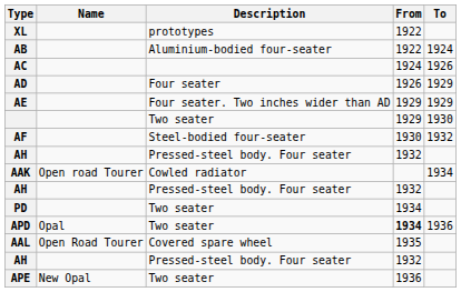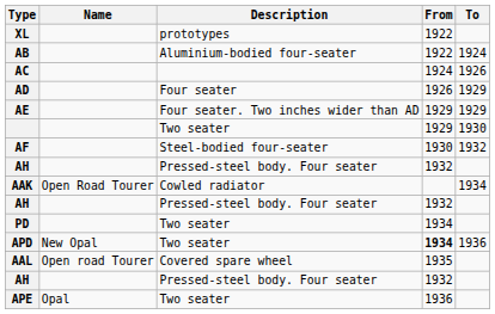 <table class="wikitable plainrowheaders">
 <tr>
 <th>Type</th>
 <th>Name</th>
 <th>Description</th>
 <th>From</th>
 <th>To</th>
 </tr>
 <tr>
 <th scope="row">XL</th>
 <td></td>
 <td>prototypes</td>
 <td>1922</td>
 <td></td>
 </tr>
 <tr>
 <th scope="row">AB</th>
 <td></td>
 <td>Aluminium-bodied four-seater</td>
 <td>1922</td>
 <td>1924</td>
 </tr>
 <tr>
 <th scope="row">AC</th>
 <td></td>
 <td></td>
 <td>1924</td>
 <td>1926</td>
 </tr>
 <tr>
 <th scope="row">AD</th>
 <td></td>
 <td>Four seater</td>
 <td>1926</td>
 <td>1929</td>
 </tr>
 <tr>
 <th scope="row">AE</th>
 <td></td>
 <td>Four seater. Two inches wider than AD</td>
 <td>1929</td>
 <td>1929</td>
 </tr>
 <tr>
 <th scope="row"></th>
 <td></td>
 <td>Two seater</td>
 <td>1929</td>
 <td>1930</td>
 </tr>
 <tr>
 <th scope="row">AF</th>
 <td></td>
 <td>Steel-bodied four-seater</td>
 <td>1930</td>
 <td>1932</td>
 </tr>
 <tr>
 <th scope="row">AH</th>
 <td></td>
 <td>Pressed-steel body. Four seater</td>
 <td>1932</td>
 <td></td>
 </tr>
 <tr>
 <th scope="row">AAK</th>
-<td>Open road Tourer</td>
+<td>Open Road Tourer</td>
 <td>Cowled radiator</td>
 <td></td>
 <td>1934</td>
 </tr>
 <tr>
 <th scope="row">AH</th>
 <td></td>
 <td>Pressed-steel body. Four seater</td>
 <td>1932</td>
 <td></td>
 </tr>
 <tr>
 <th scope="row">PD</th>
 <td></td>
 <td>Two seater</td>
 <td>1934</td>
 <td></td>
 </tr>
 <tr>
 <th scope="row">APD</th>
-<td>Opal</td>
+<td>New Opal</td>
 <td>Two seater</td>
 <td><strong>1934</strong></td>
 <td>1936</td>
 </tr>
 <tr>
 <th scope="row">AAL</th>
-<td>Open Road Tourer</td>
+<td>Open road Tourer</td>
 <td>Covered spare wheel</td>
 <td>1935</td>
 <td></td>
 </tr>
 <tr>
 <th scope="row">AH</th>
 <td></td>
 <td>Pressed-steel body. Four seater</td>
 <td>1932</td>
 <td></td>
 </tr>
 <tr>
 <th scope="row">APE</th>
-<td>New Opal</td>
+<td>Opal</td>
 <td>Two seater</td>
 <td>1936</td>
 <td></td>
 </tr>
 </table>
